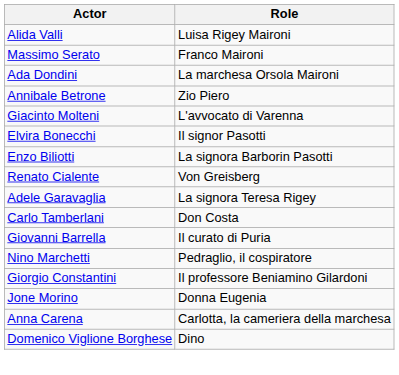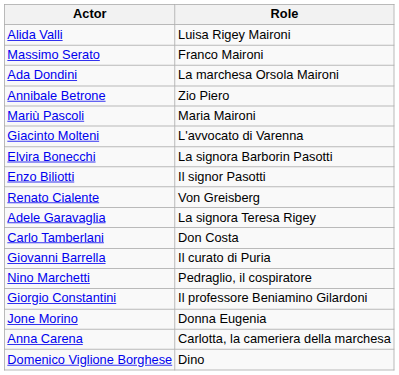 <table class="wikitable">
 <tr>
 <th>Actor</th>
 <th>Role</th>
 </tr>
 <tr>
 <td><a href='#'>Alida Valli</a></td>
 <td>Luisa Rigey Maironi</td>
 </tr>
 <tr>
 <td><a href='#'>Massimo Serato</a></td>
 <td>Franco Maironi</td>
 </tr>
 <tr>
 <td><a href='#'>Ada Dondini</a></td>
 <td>La marchesa Orsola Maironi</td>
 </tr>
 <tr>
 <td><a href='#'>Annibale Betrone</a></td>
 <td>Zio Piero</td>
 </tr>
 <tr>
+<td><a href='#'>Mariù Pascoli</a></td>
+<td>Maria Maironi</td>
+</tr>
+<tr>
 <td><a href='#'>Giacinto Molteni</a></td>
 <td>L'avvocato di Varenna</td>
 </tr>
 <tr>
 <td><a href='#'>Elvira Bonecchi</a></td>
-<td>Il signor Pasotti</td>
+<td>La signora Barborin Pasotti</td>
 </tr>
 <tr>
 <td><a href='#'>Enzo Biliotti</a></td>
-<td>La signora Barborin Pasotti</td>
+<td>Il signor Pasotti</td>
 </tr>
 <tr>
 <td><a href='#'>Renato Cialente</a></td>
 <td>Von Greisberg</td>
 </tr>
 <tr>
 <td><a href='#'>Adele Garavaglia</a></td>
 <td>La signora Teresa Rigey</td>
 </tr>
 <tr>
 <td><a href='#'>Carlo Tamberlani</a></td>
 <td>Don Costa</td>
 </tr>
 <tr>
 <td><a href='#'>Giovanni Barrella</a></td>
 <td>Il curato di Puria</td>
 </tr>
 <tr>
 <td><a href='#'>Nino Marchetti</a></td>
 <td>Pedraglio, il cospiratore</td>
 </tr>
 <tr>
 <td><a href='#'>Giorgio Constantini</a></td>
 <td>Il professore Beniamino Gilardoni</td>
 </tr>
 <tr>
 <td><a href='#'>Jone Morino</a></td>
 <td>Donna Eugenia</td>
 </tr>
 <tr>
 <td><a href='#'>Anna Carena</a></td>
 <td>Carlotta, la cameriera della marchesa</td>
 </tr>
 <tr>
 <td><a href='#'>Domenico Viglione Borghese</a></td>
 <td>Dino</td>
 </tr>
 </table>
